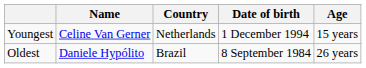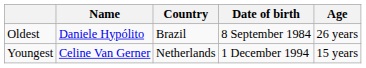 <table class="wikitable">
 <tr>
 <th></th>
 <th>Name</th>
 <th>Country</th>
 <th>Date of birth</th>
 <th>Age</th>
 </tr>
 <tr>
+<td>Oldest</td>
+<td><a href='#'>Daniele Hypólito</a></td>
+<td>Brazil </td>
+<td>8 September 1984</td>
+<td>26 years</td>
+</tr>
+<tr>
 <td>Youngest</td>
 <td><a href='#'>Celine Van Gerner</a></td>
 <td>Netherlands </td>
 <td>1 December 1994</td>
 <td>15 years</td>
 </tr>
-<tr>
-<td>Oldest</td>
-<td><a href='#'>Daniele Hypólito</a></td>
-<td>Brazil </td>
-<td>8 September 1984</td>
-<td>26 years</td>
-</tr>
 </table>
